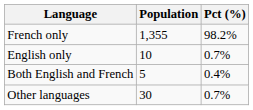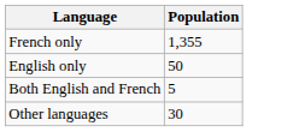 <table class="wikitable">
 <tr>
 <th>Language</th>
 <th>Population</th>
-<th>Pct (%)</th>
 </tr>
 <tr>
 <td>French only</td>
 <td>1,355</td>
-<td>98.2%</td>
 </tr>
 <tr>
 <td>English only</td>
-<td>10</td>
-<td>0.7%</td>
+<td>50</td>
 </tr>
 <tr>
 <td>Both English and French</td>
 <td>5</td>
-<td>0.4%</td>
 </tr>
 <tr>
 <td>Other languages</td>
 <td>30</td>
-<td>0.7%</td>
 </tr>
 </table>
